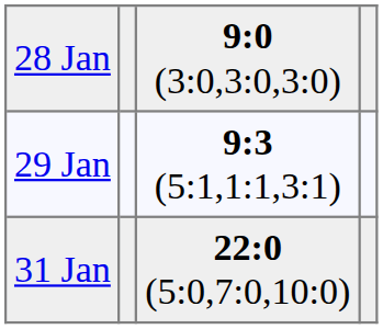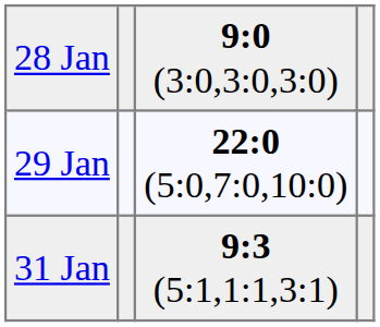 <table bgcolor="#f7f8ff" cellpadding="3" cellspacing="0" border="1" style="font-size: 95%; border: gray solid 1px; border-collapse: collapse;">
 <tr bgcolor="#EFEFEF">
 <td><a href='#'>28 Jan</a></td>
 <td></td>
 <td align="center"><strong>9:0</strong><br>(3:0,3:0,3:0)</td>
 <td></td>
 </tr>
 <tr>
 <td><a href='#'>29 Jan</a></td>
 <td></td>
-<td align="center"><strong>9:3</strong><br>(5:1,1:1,3:1)</td>
+<td align="center"><strong>22:0</strong><br>(5:0,7:0,10:0)</td>
 <td></td>
 </tr>
 <tr bgcolor="#EFEFEF">
 <td><a href='#'>31 Jan</a></td>
 <td></td>
-<td align="center"><strong>22:0</strong><br>(5:0,7:0,10:0)</td>
+<td align="center"><strong>9:3</strong><br>(5:1,1:1,3:1)</td>
 <td></td>
 </tr>
 </table>
